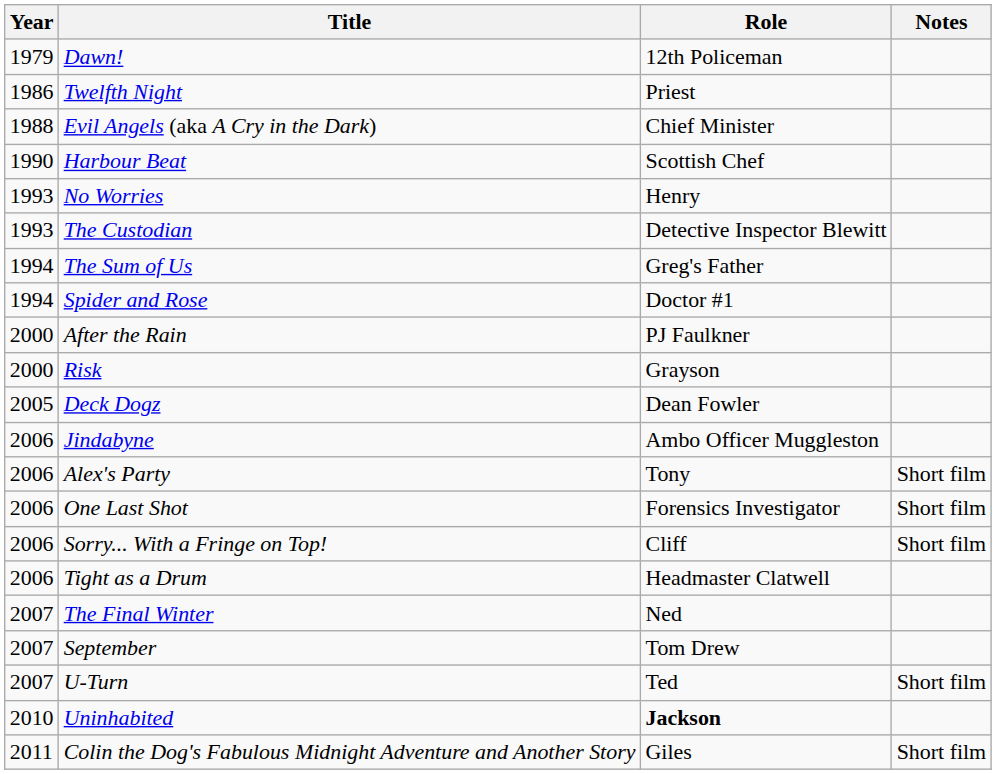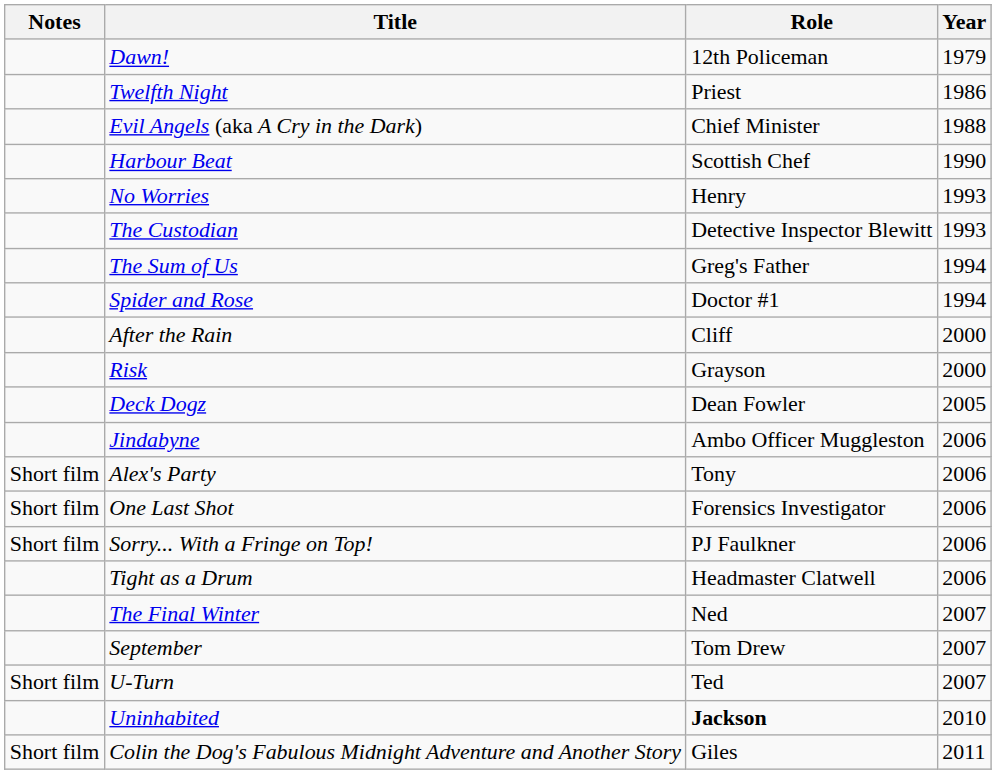 <table class=wikitable>
 <tr>
-<th>Year</th>
+<th>Notes</th>
 <th>Title</th>
 <th>Role</th>
-<th>Notes</th>
+<th>Year</th>
 </tr>
 <tr>
-<td>1979</td>
+<td></td>
 <td><em><a href='#'>Dawn!</a></em></td>
 <td>12th Policeman</td>
-<td></td>
+<td>1979</td>
 </tr>
 <tr>
-<td>1986</td>
+<td></td>
 <td><em><a href='#'>Twelfth Night</a></em></td>
 <td>Priest</td>
-<td></td>
+<td>1986</td>
 </tr>
 <tr>
-<td>1988</td>
+<td></td>
 <td><em><a href='#'>Evil Angels</a></em> (aka <em>A Cry in the Dark</em>)</td>
 <td>Chief Minister</td>
-<td></td>
+<td>1988</td>
 </tr>
 <tr>
-<td>1990</td>
+<td></td>
 <td><em><a href='#'>Harbour Beat</a></em></td>
 <td>Scottish Chef</td>
-<td></td>
+<td>1990</td>
 </tr>
 <tr>
-<td>1993</td>
+<td></td>
 <td><em><a href='#'>No Worries</a></em></td>
 <td>Henry</td>
-<td></td>
+<td>1993</td>
 </tr>
 <tr>
-<td>1993</td>
+<td></td>
 <td><em><a href='#'>The Custodian</a></em></td>
 <td>Detective Inspector Blewitt</td>
-<td></td>
+<td>1993</td>
 </tr>
 <tr>
-<td>1994</td>
+<td></td>
 <td><em><a href='#'>The Sum of Us</a></em></td>
 <td>Greg's Father</td>
-<td></td>
+<td>1994</td>
 </tr>
 <tr>
-<td>1994</td>
+<td></td>
 <td><em><a href='#'>Spider and Rose</a></em></td>
 <td>Doctor #1</td>
-<td></td>
+<td>1994</td>
 </tr>
 <tr>
+<td></td>
+<td><em>After the Rain</em></td>
+<td>Cliff</td>
 <td>2000</td>
-<td><em>After the Rain</em></td>
-<td>PJ Faulkner</td>
-<td></td>
 </tr>
 <tr>
-<td>2000</td>
+<td></td>
 <td><em><a href='#'>Risk</a></em></td>
 <td>Grayson</td>
-<td></td>
+<td>2000</td>
 </tr>
 <tr>
-<td>2005</td>
+<td></td>
 <td><em><a href='#'>Deck Dogz</a></em></td>
 <td>Dean Fowler</td>
-<td></td>
+<td>2005</td>
 </tr>
 <tr>
-<td>2006</td>
+<td></td>
 <td><em><a href='#'>Jindabyne</a></em></td>
 <td>Ambo Officer Muggleston</td>
-<td></td>
+<td>2006</td>
 </tr>
 <tr>
-<td>2006</td>
+<td>Short film</td>
 <td><em>Alex's Party</em></td>
 <td>Tony</td>
-<td>Short film</td>
+<td>2006</td>
 </tr>
 <tr>
-<td>2006</td>
+<td>Short film</td>
 <td><em>One Last Shot</em></td>
 <td>Forensics Investigator</td>
-<td>Short film</td>
+<td>2006</td>
 </tr>
 <tr>
+<td>Short film</td>
+<td><em>Sorry... With a Fringe on Top!</em></td>
+<td>PJ Faulkner</td>
 <td>2006</td>
-<td><em>Sorry... With a Fringe on Top!</em></td>
-<td>Cliff</td>
-<td>Short film</td>
 </tr>
 <tr>
-<td>2006</td>
+<td></td>
 <td><em>Tight as a Drum</em></td>
 <td>Headmaster Clatwell</td>
-<td></td>
+<td>2006</td>
 </tr>
 <tr>
-<td>2007</td>
+<td></td>
 <td><em><a href='#'>The Final Winter</a></em></td>
 <td>Ned</td>
-<td></td>
+<td>2007</td>
 </tr>
 <tr>
-<td>2007</td>
+<td></td>
 <td><em>September</em></td>
 <td>Tom Drew</td>
-<td></td>
+<td>2007</td>
 </tr>
 <tr>
-<td>2007</td>
+<td>Short film</td>
 <td><em>U-Turn</em></td>
 <td>Ted</td>
-<td>Short film</td>
+<td>2007</td>
 </tr>
 <tr>
-<td>2010</td>
+<td></td>
 <td><em><a href='#'>Uninhabited</a></em></td>
 <td><strong>Jackson</strong></td>
-<td></td>
+<td>2010</td>
 </tr>
 <tr>
-<td>2011</td>
+<td>Short film</td>
 <td><em>Colin the Dog's Fabulous Midnight Adventure and Another Story</em></td>
 <td>Giles</td>
-<td>Short film</td>
+<td>2011</td>
 </tr>
 </table>
